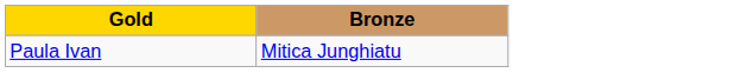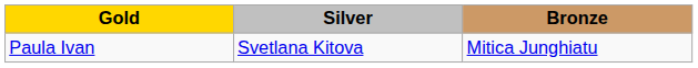 <table class="wikitable" style="text-align:left">
 <tr align="center">
 <td width=200 bgcolor=gold><strong>Gold</strong></td>
+<td width=200 bgcolor=silver><strong>Silver</strong></td>
 <td width=200 bgcolor=CC9966><strong>Bronze</strong></td>
 </tr>
 <tr>
 <td><a href='#'>Paula Ivan</a><br><em></em></td>
+<td><a href='#'>Svetlana Kitova</a><br><em></em></td>
 <td><a href='#'>Mitica Junghiatu</a><br><em></em></td>
 </tr>
 </table>
